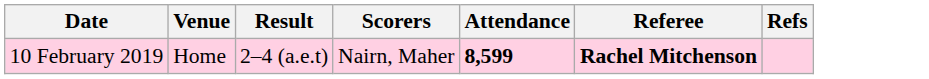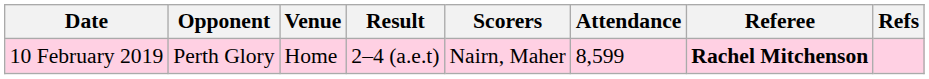 <table class="wikitable">
 <tr>
 <th>Date</th>
+<th>Opponent</th>
 <th>Venue</th>
 <th>Result</th>
 <th>Scorers</th>
 <th>Attendance</th>
 <th>Referee</th>
 <th>Refs</th>
 </tr>
 <tr bgcolor = "#ffd0e3">
 <td>10 February 2019</td>
+<td>Perth Glory</td>
 <td>Home</td>
 <td>2–4 (a.e.t)</td>
 <td>Nairn, Maher</td>
-<td><strong>8,599</strong></td>
+<td>8,599</td>
 <td><strong>Rachel Mitchenson</strong></td>
 <td></td>
 </tr>
 </table>
